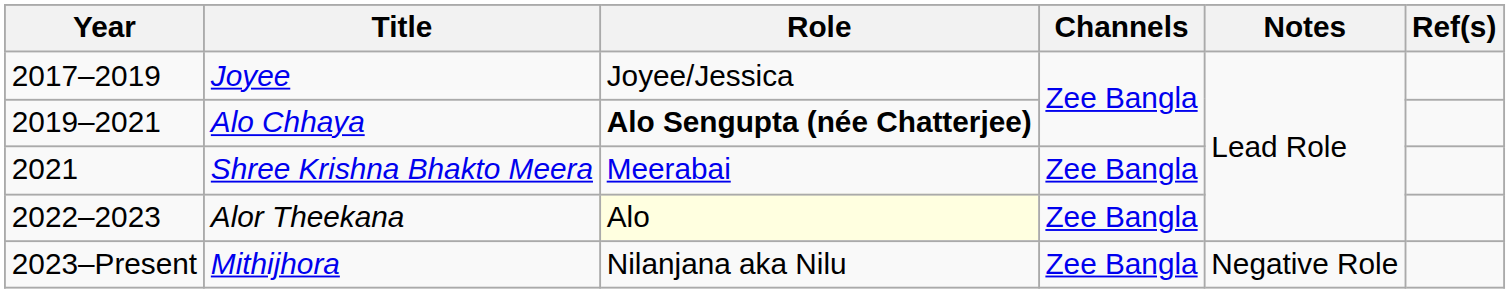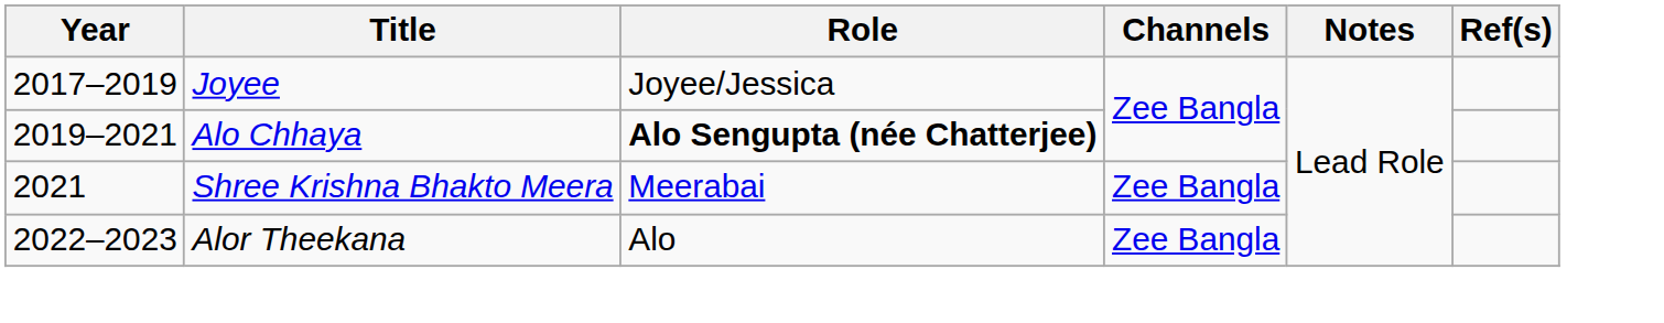 <table class="wikitable">
 <tr>
 <th>Year</th>
 <th>Title</th>
 <th>Role</th>
 <th>Channels</th>
 <th>Notes</th>
 <th>Ref(s)</th>
 </tr>
 <tr>
 <td>2017–2019</td>
 <td><em><a href='#'>Joyee</a></em></td>
 <td>Joyee/Jessica</td>
 <td rowspan="2"><a href='#'>Zee Bangla</a></td>
 <td rowspan="4">Lead Role</td>
 <td></td>
 </tr>
 <tr>
 <td>2019–2021</td>
 <td><em><a href='#'>Alo Chhaya</a></em></td>
 <td><strong>Alo Sengupta (née Chatterjee)</strong></td>
 <td></td>
 </tr>
 <tr>
 <td>2021</td>
 <td><em><a href='#'>Shree Krishna Bhakto Meera</a></em></td>
 <td><a href='#'>Meerabai</a></td>
 <td><a href='#'>Zee Bangla</a></td>
 <td></td>
 </tr>
 <tr>
 <td>2022–2023</td>
 <td><em>Alor Theekana</em></td>
-<td style="background: lightyellow;">Alo</td>
+<td>Alo</td>
 <td><a href='#'>Zee Bangla</a></td>
 <td></td>
 </tr>
-<tr>
-<td>2023–Present</td>
-<td><em><a href='#'>Mithijhora</a></em></td>
-<td>Nilanjana aka Nilu</td>
-<td><a href='#'>Zee Bangla</a></td>
-<td>Negative Role</td>
-<td></td>
-</tr>
 </table>
